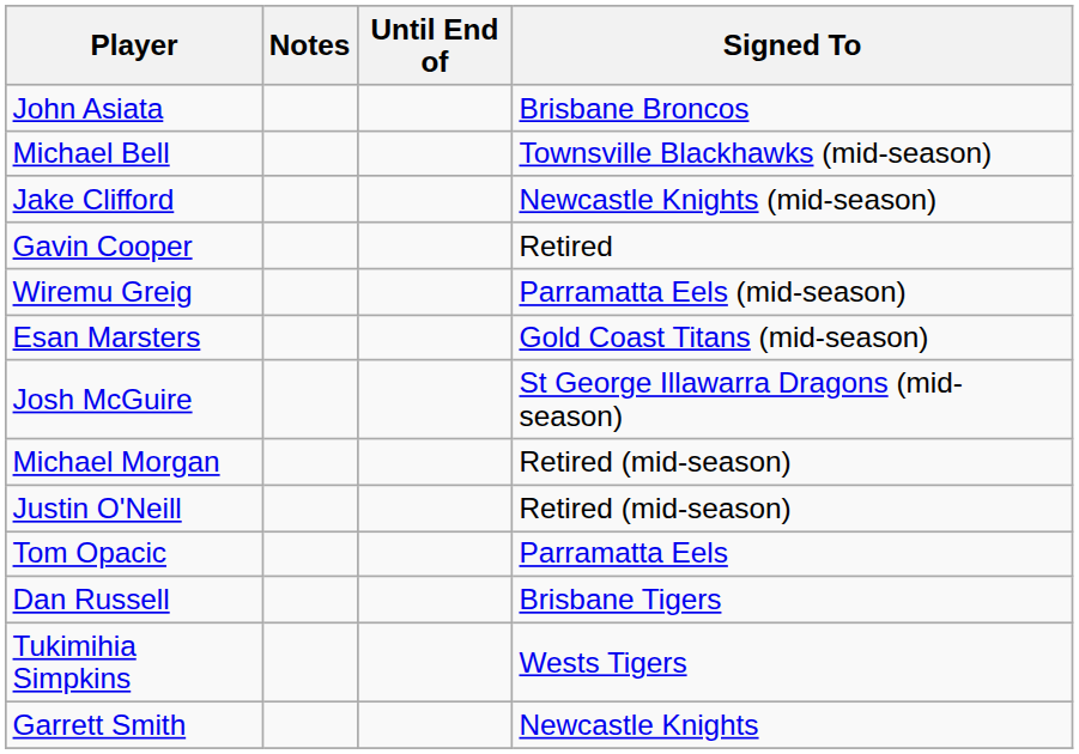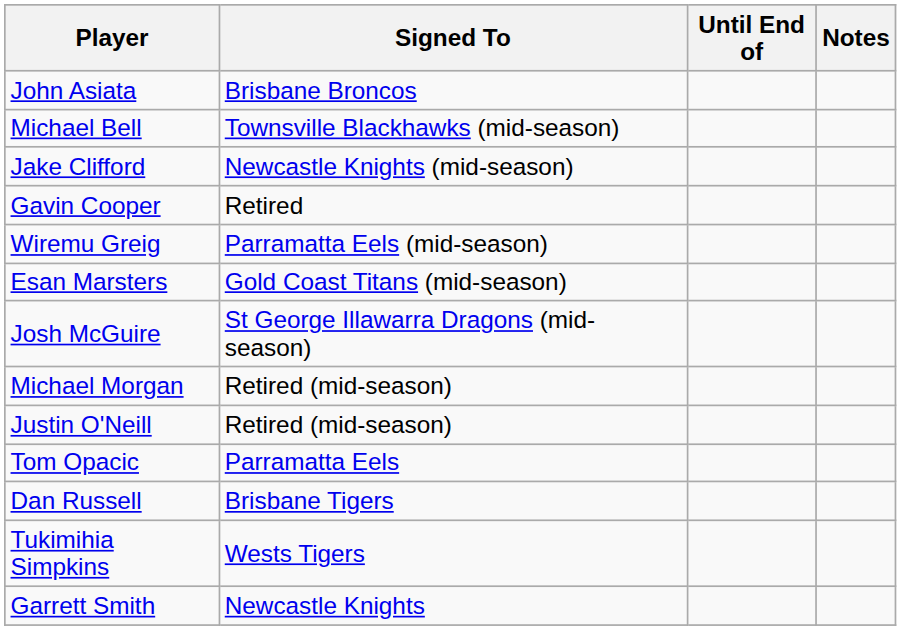 <table class="wikitable" style="font-size:90%">
 <tr bgcolor="#efefef">
 <th width="120">Player</th>
+<th width="270">Signed To</th>
+<th width="70">Until End of</th>
 <th width="40">Notes</th>
-<th width="70">Until End of</th>
-<th width="270">Signed To</th>
 </tr>
 <tr>
 <td><a href='#'>John Asiata</a></td>
+<td> <a href='#'>Brisbane Broncos</a></td>
 <td></td>
 <td></td>
-<td> <a href='#'>Brisbane Broncos</a></td>
 </tr>
 <tr>
 <td><a href='#'>Michael Bell</a></td>
+<td> <a href='#'>Townsville Blackhawks</a> (mid-season)</td>
 <td></td>
 <td></td>
-<td> <a href='#'>Townsville Blackhawks</a> (mid-season)</td>
 </tr>
 <tr>
 <td><a href='#'>Jake Clifford</a></td>
+<td> <a href='#'>Newcastle Knights</a> (mid-season)</td>
 <td></td>
 <td></td>
-<td> <a href='#'>Newcastle Knights</a> (mid-season)</td>
 </tr>
 <tr>
 <td><a href='#'>Gavin Cooper</a></td>
+<td>Retired</td>
 <td></td>
 <td></td>
-<td>Retired</td>
 </tr>
 <tr>
 <td><a href='#'>Wiremu Greig</a></td>
+<td> <a href='#'>Parramatta Eels</a> (mid-season)</td>
 <td></td>
 <td></td>
-<td> <a href='#'>Parramatta Eels</a> (mid-season)</td>
 </tr>
 <tr>
 <td><a href='#'>Esan Marsters</a></td>
+<td> <a href='#'>Gold Coast Titans</a> (mid-season)</td>
 <td></td>
 <td></td>
-<td> <a href='#'>Gold Coast Titans</a> (mid-season)</td>
 </tr>
 <tr>
 <td><a href='#'>Josh McGuire</a></td>
+<td> <a href='#'>St George Illawarra Dragons</a> (mid-season)</td>
 <td></td>
 <td></td>
-<td> <a href='#'>St George Illawarra Dragons</a> (mid-season)</td>
 </tr>
 <tr>
 <td><a href='#'>Michael Morgan</a></td>
+<td>Retired (mid-season)</td>
 <td></td>
 <td></td>
-<td>Retired (mid-season)</td>
 </tr>
 <tr>
 <td><a href='#'>Justin O'Neill</a></td>
+<td>Retired (mid-season)</td>
 <td></td>
 <td></td>
-<td>Retired (mid-season)</td>
 </tr>
 <tr>
 <td><a href='#'>Tom Opacic</a></td>
+<td> <a href='#'>Parramatta Eels</a></td>
 <td></td>
 <td></td>
-<td> <a href='#'>Parramatta Eels</a></td>
 </tr>
 <tr>
 <td><a href='#'>Dan Russell</a></td>
+<td> <a href='#'>Brisbane Tigers</a></td>
 <td></td>
 <td></td>
-<td> <a href='#'>Brisbane Tigers</a></td>
 </tr>
 <tr>
 <td><a href='#'>Tukimihia Simpkins</a></td>
+<td> <a href='#'>Wests Tigers</a></td>
 <td></td>
 <td></td>
-<td> <a href='#'>Wests Tigers</a></td>
 </tr>
 <tr>
 <td><a href='#'>Garrett Smith</a></td>
+<td> <a href='#'>Newcastle Knights</a></td>
 <td></td>
 <td></td>
-<td> <a href='#'>Newcastle Knights</a></td>
 </tr>
 </table>
